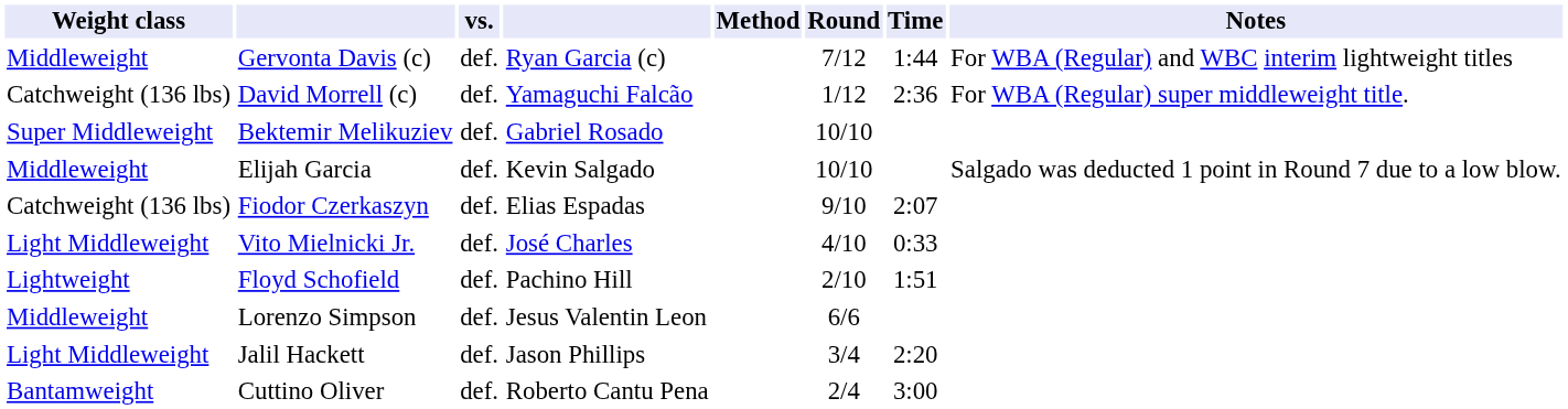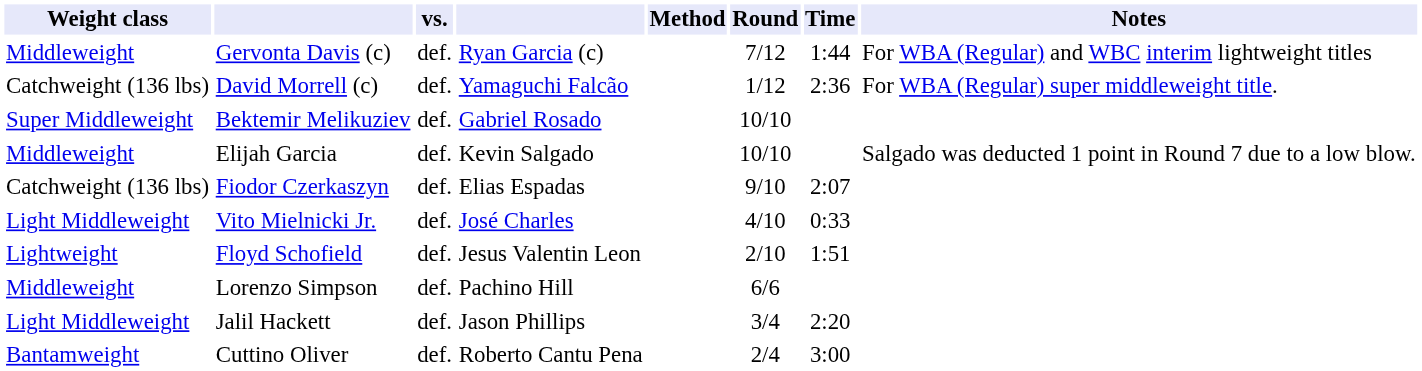 <table class="toccolours" style="font-size: 85%;">
 <tr>
 <th style="background:#e6e8fa; color:#000; text-align:center;">Weight class</th>
 <th style="background:#e6e8fa; color:#000; text-align:center;"></th>
 <th style="background:#e6e8fa; color:#000; text-align:center;">vs.</th>
 <th style="background:#e6e8fa; color:#000; text-align:center;"></th>
 <th style="background:#e6e8fa; color:#000; text-align:center;">Method</th>
 <th style="background:#e6e8fa; color:#000; text-align:center;">Round</th>
 <th style="background:#e6e8fa; color:#000; text-align:center;">Time</th>
 <th style="background:#e6e8fa; color:#000; text-align:center;">Notes</th>
 </tr>
 <tr>
 <td><a href='#'>Middleweight</a></td>
 <td><a href='#'>Gervonta Davis</a> (c)</td>
 <td>def.</td>
 <td><a href='#'>Ryan Garcia</a> (c)</td>
 <td align="center"></td>
 <td align="center">7/12</td>
 <td align="center">1:44</td>
 <td>For  <a href='#'>WBA (Regular)</a> and <a href='#'>WBC</a> <a href='#'>interim</a> lightweight titles</td>
 </tr>
 <tr>
 <td>Catchweight (136 lbs)</td>
 <td><a href='#'>David Morrell</a> (c)</td>
 <td>def.</td>
 <td><a href='#'>Yamaguchi Falcão</a></td>
 <td align="center"></td>
 <td align="center">1/12</td>
 <td align="center">2:36</td>
 <td>For <a href='#'>WBA (Regular) super middleweight title</a>.</td>
 </tr>
 <tr>
 <td><a href='#'>Super Middleweight</a></td>
 <td><a href='#'>Bektemir Melikuziev</a></td>
 <td>def.</td>
 <td><a href='#'>Gabriel Rosado</a></td>
 <td align="center"></td>
 <td align="center">10/10</td>
 <td align="center"></td>
 <td></td>
 </tr>
 <tr>
 <td><a href='#'>Middleweight</a></td>
 <td>Elijah Garcia</td>
 <td>def.</td>
 <td>Kevin Salgado</td>
 <td align="center"></td>
 <td align="center">10/10</td>
 <td align="center"></td>
 <td>Salgado was deducted 1 point in Round 7 due to a low blow.</td>
 </tr>
 <tr>
 <td>Catchweight (136 lbs)</td>
 <td><a href='#'>Fiodor Czerkaszyn</a></td>
 <td>def.</td>
 <td>Elias Espadas</td>
 <td align="center"></td>
 <td align="center">9/10</td>
 <td align="center">2:07</td>
 <td></td>
 </tr>
 <tr>
 <td><a href='#'>Light Middleweight</a></td>
 <td><a href='#'>Vito Mielnicki Jr.</a></td>
 <td>def.</td>
 <td><a href='#'>José Charles</a></td>
 <td align="center"></td>
 <td align="center">4/10</td>
 <td align="center">0:33</td>
 <td></td>
 </tr>
 <tr>
 <td><a href='#'>Lightweight</a></td>
 <td><a href='#'>Floyd Schofield</a></td>
 <td>def.</td>
-<td>Pachino Hill</td>
+<td>Jesus Valentin Leon</td>
 <td align="center"></td>
 <td align="center">2/10</td>
 <td align="center">1:51</td>
 <td></td>
 </tr>
 <tr>
 <td><a href='#'>Middleweight</a></td>
 <td>Lorenzo Simpson</td>
 <td>def.</td>
-<td>Jesus Valentin Leon</td>
+<td>Pachino Hill</td>
 <td align="center"></td>
 <td align="center">6/6</td>
 <td align="center"></td>
 <td></td>
 </tr>
 <tr>
 <td><a href='#'>Light Middleweight</a></td>
 <td>Jalil Hackett</td>
 <td>def.</td>
 <td>Jason Phillips</td>
 <td align="center"></td>
 <td align="center">3/4</td>
 <td align="center">2:20</td>
 <td></td>
 </tr>
 <tr>
 <td><a href='#'>Bantamweight</a></td>
 <td>Cuttino Oliver</td>
 <td>def.</td>
 <td>Roberto Cantu Pena</td>
 <td align="center"></td>
 <td align="center">2/4</td>
 <td align="center">3:00</td>
 <td></td>
 </tr>
 </table>
